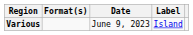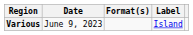 <table class="wikitable plainrowheaders">
 <tr>
 <th scope="col">Region</th>
+<th scope="col">Date</th>
 <th scope="col">Format(s)</th>
-<th scope="col">Date</th>
 <th scope="col">Label</th>
 <th scope="col"></th>
 </tr>
 <tr>
 <th scope="row">Various</th>
+<td>June 9, 2023</td>
 <td></td>
-<td>June 9, 2023</td>
 <td><a href='#'>Island</a></td>
 <td style="text-align:center;"></td>
 </tr>
 </table>
